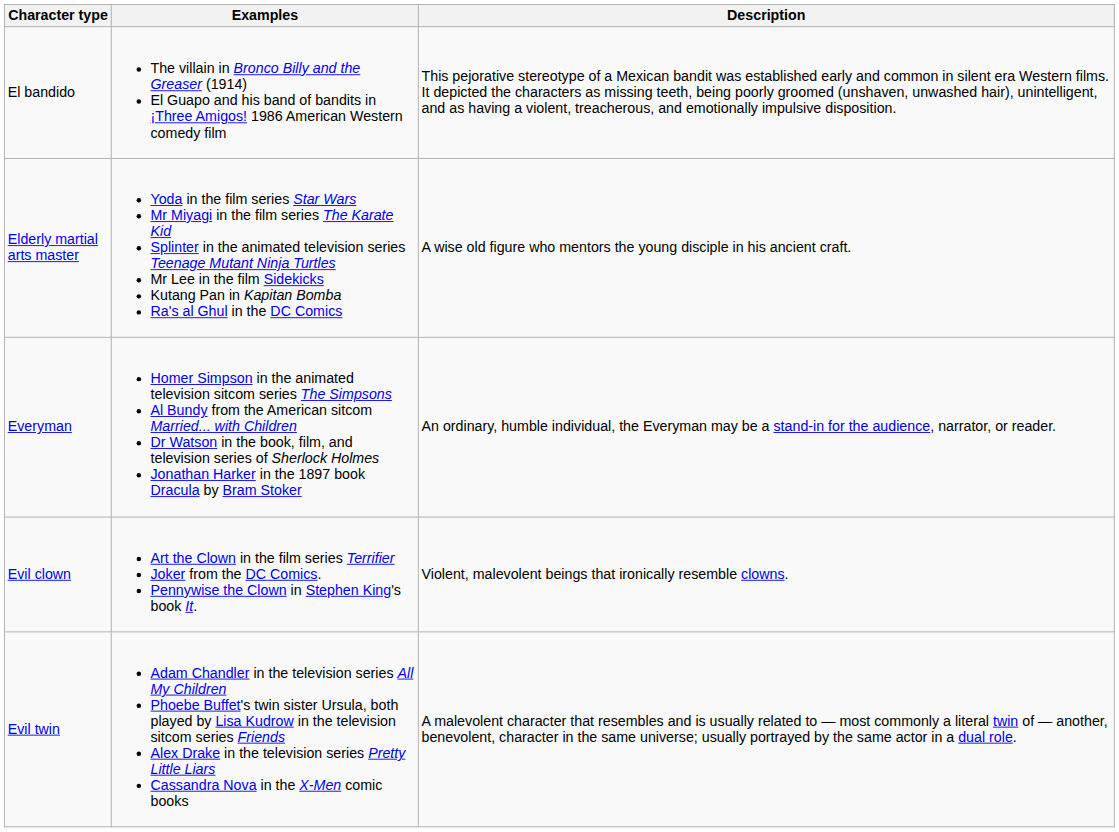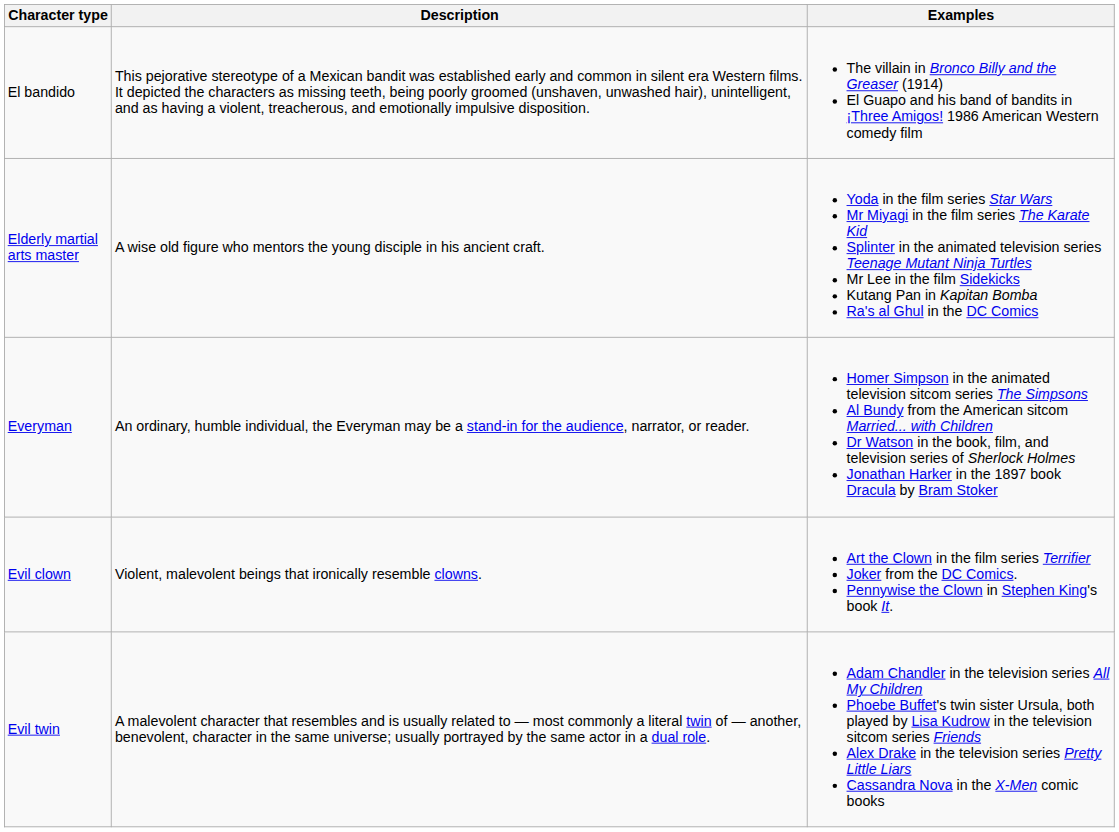 <table class="wikitable">
 <tr>
 <th>Character type</th>
+<th>Description</th>
 <th>Examples</th>
-<th>Description</th>
 </tr>
 <tr>
 <td>El bandido</td>
+<td>This pejorative stereotype of a Mexican bandit was established early and common in silent era Western films. It depicted the characters as missing teeth, being poorly groomed (unshaven, unwashed hair), unintelligent, and as having a violent, treacherous, and emotionally impulsive disposition.</td>
 <td><br><ul><li>The villain in <em><a href='#'>Bronco Billy and the Greaser</a></em> (1914)</li><li>El Guapo and his band of bandits in <a href='#'>¡Three Amigos!</a> 1986 American Western comedy film</li></ul></td>
-<td>This pejorative stereotype of a Mexican bandit was established early and common in silent era Western films. It depicted the characters as missing teeth, being poorly groomed (unshaven, unwashed hair), unintelligent, and as having a violent, treacherous, and emotionally impulsive disposition.</td>
 </tr>
 <tr>
 <td><a href='#'>Elderly martial arts master</a></td>
+<td>A wise old figure who mentors the young disciple in his ancient craft.</td>
 <td><br><ul><li><a href='#'>Yoda</a> in the film series <em><a href='#'>Star Wars</a></em></li><li><a href='#'>Mr Miyagi</a> in the film series <em><a href='#'>The Karate Kid</a></em></li><li><a href='#'>Splinter</a> in the animated television series <em><a href='#'>Teenage Mutant Ninja Turtles</a></em></li><li>Mr Lee in the film <a href='#'>Sidekicks</a></li><li>Kutang Pan in <em>Kapitan Bomba</em></li><li><a href='#'>Ra's al Ghul</a> in the <a href='#'>DC Comics</a></li></ul></td>
-<td>A wise old figure who mentors the young disciple in his ancient craft.</td>
 </tr>
 <tr>
 <td><a href='#'>Everyman</a></td>
+<td>An ordinary, humble individual, the Everyman may be a <a href='#'>stand-in for the audience</a>, narrator, or reader.</td>
 <td><br><ul><li><a href='#'>Homer Simpson</a> in the animated television sitcom series <em><a href='#'>The Simpsons</a></em></li><li><a href='#'>Al Bundy</a> from the American sitcom <em><a href='#'>Married... with Children</a></em></li><li><a href='#'>Dr Watson</a> in the book, film, and television series of <em>Sherlock Holmes</em></li><li><a href='#'>Jonathan Harker</a> in the 1897 book <a href='#'>Dracula</a> by <a href='#'>Bram Stoker</a></li></ul></td>
-<td>An ordinary, humble individual, the Everyman may be a <a href='#'>stand-in for the audience</a>, narrator, or reader.</td>
 </tr>
 <tr>
 <td><a href='#'>Evil clown</a></td>
+<td>Violent, malevolent beings that ironically resemble <a href='#'>clowns</a>.</td>
 <td><br><ul><li><a href='#'>Art the Clown</a> in the film series <em><a href='#'>Terrifier</a></em></li><li><a href='#'>Joker</a> from the <a href='#'>DC Comics</a>.</li><li><a href='#'>Pennywise the Clown</a> in <a href='#'>Stephen King</a>'s book <em><a href='#'>It</a></em>.</li></ul></td>
-<td>Violent, malevolent beings that ironically resemble <a href='#'>clowns</a>.</td>
 </tr>
 <tr>
 <td><a href='#'>Evil twin</a></td>
+<td>A malevolent character that resembles and is usually related to — most commonly a literal <a href='#'>twin</a> of — another, benevolent, character in the same universe; usually portrayed by the same actor in a <a href='#'>dual role</a>.</td>
 <td><br><ul><li><a href='#'>Adam Chandler</a> in the television series <em><a href='#'>All My Children</a></em></li><li><a href='#'>Phoebe Buffet</a>'s twin sister Ursula, both played by <a href='#'>Lisa Kudrow</a> in the television sitcom series <em><a href='#'>Friends</a></em></li><li><a href='#'>Alex Drake</a> in the television series <em><a href='#'>Pretty Little Liars</a></em></li><li><a href='#'>Cassandra Nova</a> in the <em><a href='#'>X-Men</a></em> comic books</li></ul></td>
-<td>A malevolent character that resembles and is usually related to — most commonly a literal <a href='#'>twin</a> of — another, benevolent, character in the same universe; usually portrayed by the same actor in a <a href='#'>dual role</a>.</td>
 </tr>
 </table>
